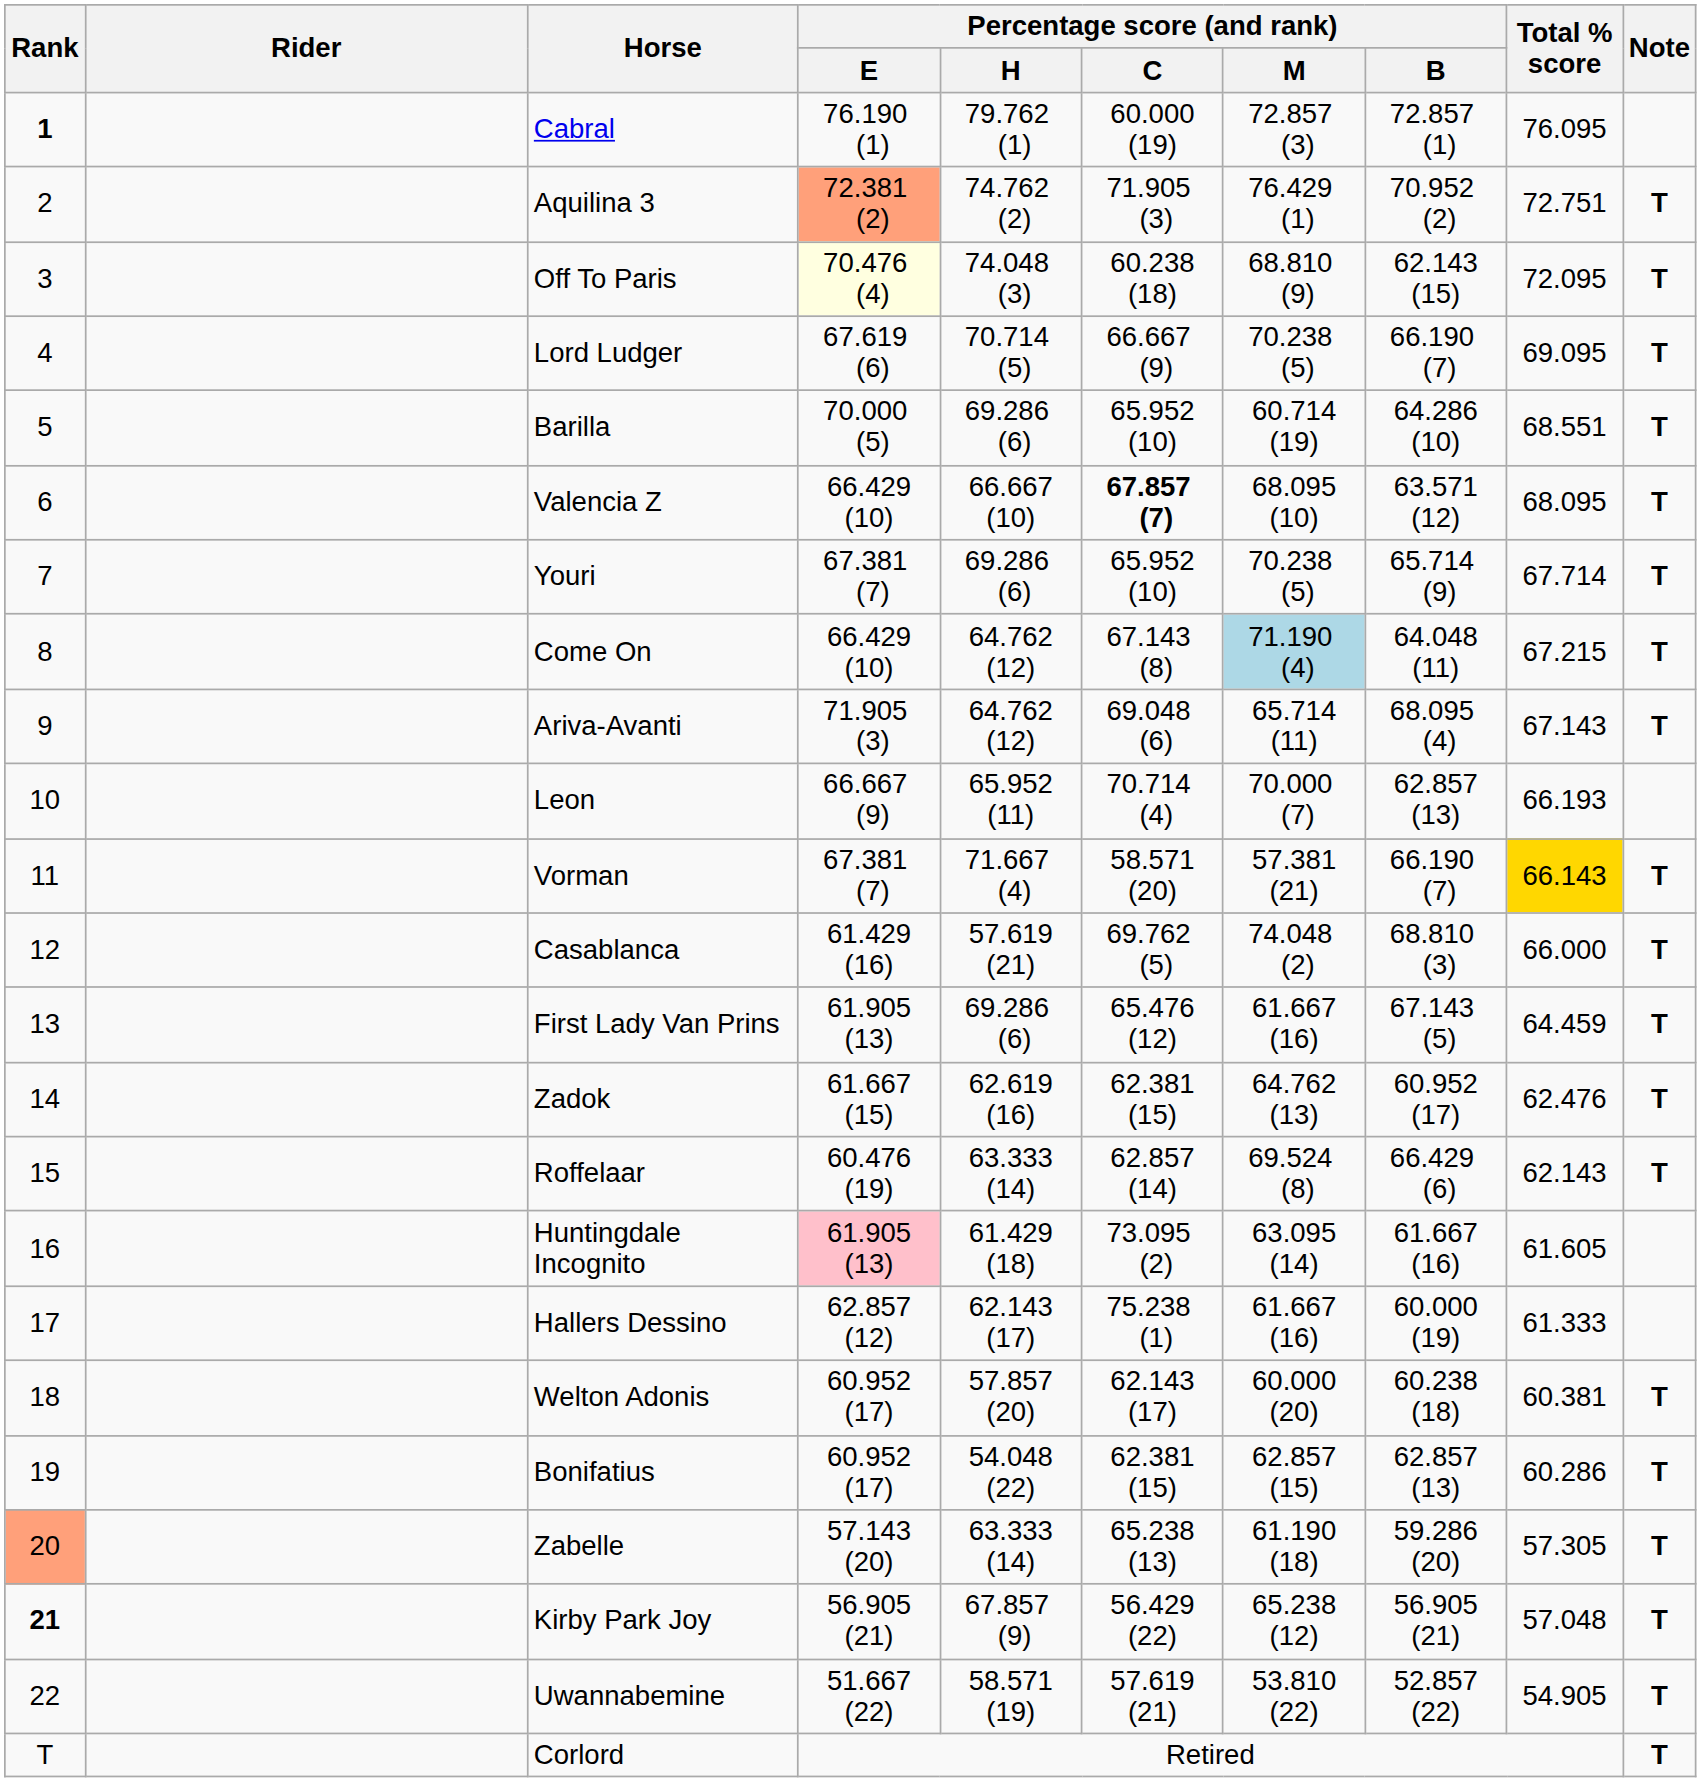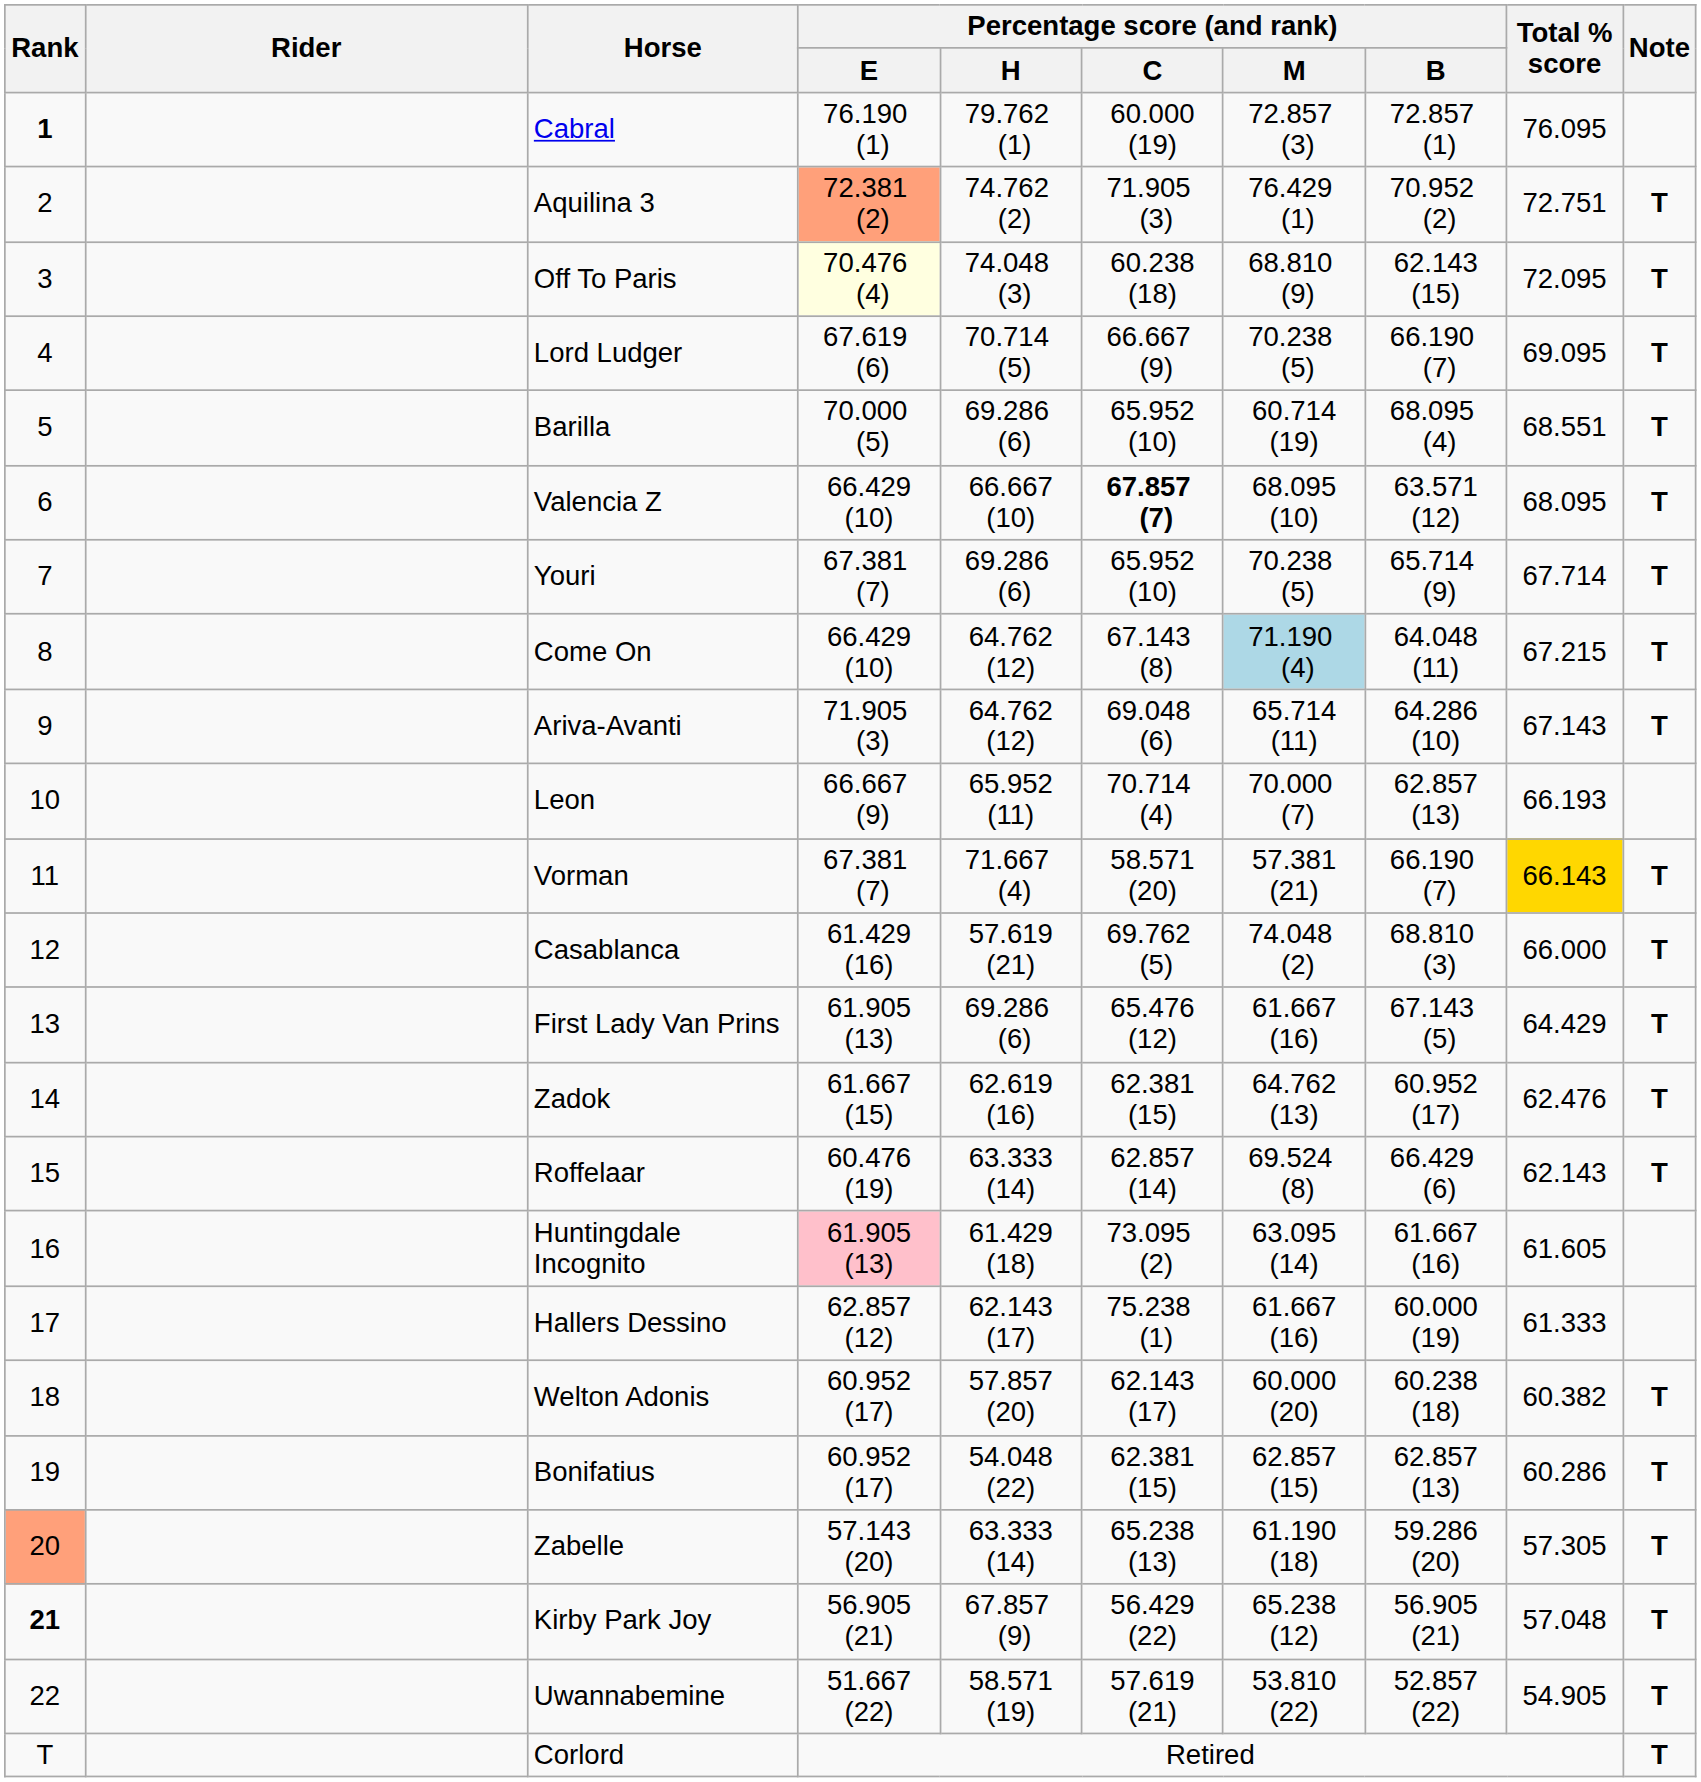 <table class="wikitable" style="text-align:center">
 <tr>
 <th rowspan=2>Rank</th>
 <th rowspan=2 width=250>Rider</th>
 <th rowspan=2 width=150>Horse</th>
 <th colspan=5>Percentage score (and rank)</th>
 <th rowspan=2 width=60>Total % score</th>
 <th rowspan=2>Note</th>
 </tr>
 <tr>
 <th width=75>E</th>
 <th width=75>H</th>
 <th width=75>C</th>
 <th width=75>M</th>
 <th width=75>B</th>
 </tr>
 <tr>
 <td><strong>1</strong></td>
 <td align=left></td>
 <td align=left><a href='#'>Cabral</a></td>
 <td>76.190   (1)</td>
 <td>79.762   (1)</td>
 <td>60.000 (19)</td>
 <td>72.857   (3)</td>
 <td>72.857   (1)</td>
 <td>76.095</td>
 <td></td>
 </tr>
 <tr>
 <td>2</td>
 <td align=left></td>
 <td align=left>Aquilina 3</td>
 <td style="background: lightsalmon;">72.381   (2)</td>
 <td>74.762   (2)</td>
 <td>71.905   (3)</td>
 <td>76.429   (1)</td>
 <td>70.952   (2)</td>
 <td>72.751</td>
 <td><strong>T</strong></td>
 </tr>
 <tr>
 <td>3</td>
 <td align=left></td>
 <td align=left>Off To Paris</td>
 <td style="background: lightyellow;">70.476   (4)</td>
 <td>74.048   (3)</td>
 <td>60.238 (18)</td>
 <td>68.810   (9)</td>
 <td>62.143 (15)</td>
 <td>72.095</td>
 <td><strong>T</strong></td>
 </tr>
 <tr>
 <td>4</td>
 <td align=left></td>
 <td align=left>Lord Ludger</td>
 <td>67.619   (6)</td>
 <td>70.714   (5)</td>
 <td>66.667   (9)</td>
 <td>70.238   (5)</td>
 <td>66.190   (7)</td>
 <td>69.095</td>
 <td><strong>T</strong></td>
 </tr>
 <tr>
 <td>5</td>
 <td align=left></td>
 <td align=left>Barilla</td>
 <td>70.000   (5)</td>
 <td>69.286   (6)</td>
 <td>65.952 (10)</td>
 <td>60.714 (19)</td>
-<td>64.286 (10)</td>
+<td>68.095   (4)</td>
 <td>68.551</td>
 <td><strong>T</strong></td>
 </tr>
 <tr>
 <td>6</td>
 <td align=left></td>
 <td align=left>Valencia Z</td>
 <td>66.429 (10)</td>
 <td>66.667 (10)</td>
 <td><strong>67.857   (7)</strong></td>
 <td>68.095 (10)</td>
 <td>63.571 (12)</td>
 <td>68.095</td>
 <td><strong>T</strong></td>
 </tr>
 <tr>
 <td>7</td>
 <td align=left></td>
 <td align=left>Youri</td>
 <td>67.381   (7)</td>
 <td>69.286   (6)</td>
 <td>65.952 (10)</td>
 <td>70.238   (5)</td>
 <td>65.714   (9)</td>
 <td>67.714</td>
 <td><strong>T</strong></td>
 </tr>
 <tr>
 <td>8</td>
 <td align=left></td>
 <td align=left>Come On</td>
 <td>66.429 (10)</td>
 <td>64.762 (12)</td>
 <td>67.143   (8)</td>
 <td style="background: lightblue;">71.190   (4)</td>
 <td>64.048 (11)</td>
 <td>67.215</td>
 <td><strong>T</strong></td>
 </tr>
 <tr>
 <td>9</td>
 <td align=left></td>
 <td align=left>Ariva-Avanti</td>
 <td>71.905   (3)</td>
 <td>64.762 (12)</td>
 <td>69.048   (6)</td>
 <td>65.714 (11)</td>
-<td>68.095   (4)</td>
+<td>64.286 (10)</td>
 <td>67.143</td>
 <td><strong>T</strong></td>
 </tr>
 <tr>
 <td>10</td>
 <td align=left></td>
 <td align=left>Leon</td>
 <td>66.667   (9)</td>
 <td>65.952 (11)</td>
 <td>70.714   (4)</td>
 <td>70.000   (7)</td>
 <td>62.857 (13)</td>
 <td>66.193</td>
 <td></td>
 </tr>
 <tr>
 <td>11</td>
 <td align=left></td>
 <td align=left>Vorman</td>
 <td>67.381   (7)</td>
 <td>71.667   (4)</td>
 <td>58.571 (20)</td>
 <td>57.381 (21)</td>
 <td>66.190   (7)</td>
 <td style="background: gold;">66.143</td>
 <td><strong>T</strong></td>
 </tr>
 <tr>
 <td>12</td>
 <td align=left></td>
 <td align=left>Casablanca</td>
 <td>61.429 (16)</td>
 <td>57.619 (21)</td>
 <td>69.762   (5)</td>
 <td>74.048   (2)</td>
 <td>68.810   (3)</td>
 <td>66.000</td>
 <td><strong>T</strong></td>
 </tr>
 <tr>
 <td>13</td>
 <td align=left></td>
 <td align=left>First Lady Van Prins</td>
 <td>61.905 (13)</td>
 <td>69.286   (6)</td>
 <td>65.476 (12)</td>
 <td>61.667 (16)</td>
 <td>67.143   (5)</td>
-<td>64.459</td>
+<td>64.429</td>
 <td><strong>T</strong></td>
 </tr>
 <tr>
 <td>14</td>
 <td align=left></td>
 <td align=left>Zadok</td>
 <td>61.667 (15)</td>
 <td>62.619 (16)</td>
 <td>62.381 (15)</td>
 <td>64.762 (13)</td>
 <td>60.952 (17)</td>
 <td>62.476</td>
 <td><strong>T</strong></td>
 </tr>
 <tr>
 <td>15</td>
 <td align=left></td>
 <td align=left>Roffelaar</td>
 <td>60.476 (19)</td>
 <td>63.333 (14)</td>
 <td>62.857 (14)</td>
 <td>69.524   (8)</td>
 <td>66.429   (6)</td>
 <td>62.143</td>
 <td><strong>T</strong></td>
 </tr>
 <tr>
 <td>16</td>
 <td align=left></td>
 <td align=left>Huntingdale Incognito</td>
 <td style="background: pink;">61.905 (13)</td>
 <td>61.429 (18)</td>
 <td>73.095   (2)</td>
 <td>63.095 (14)</td>
 <td>61.667 (16)</td>
 <td>61.605</td>
 <td></td>
 </tr>
 <tr>
 <td>17</td>
 <td align=left></td>
 <td align=left>Hallers Dessino</td>
 <td>62.857 (12)</td>
 <td>62.143 (17)</td>
 <td>75.238   (1)</td>
 <td>61.667 (16)</td>
 <td>60.000 (19)</td>
 <td>61.333</td>
 <td></td>
 </tr>
 <tr>
 <td>18</td>
 <td align=left></td>
 <td align=left>Welton Adonis</td>
 <td>60.952 (17)</td>
 <td>57.857 (20)</td>
 <td>62.143 (17)</td>
 <td>60.000 (20)</td>
 <td>60.238 (18)</td>
-<td>60.381</td>
+<td>60.382</td>
 <td><strong>T</strong></td>
 </tr>
 <tr>
 <td>19</td>
 <td align=left></td>
 <td align=left>Bonifatius</td>
 <td>60.952 (17)</td>
 <td>54.048 (22)</td>
 <td>62.381 (15)</td>
 <td>62.857 (15)</td>
 <td>62.857 (13)</td>
 <td>60.286</td>
 <td><strong>T</strong></td>
 </tr>
 <tr>
 <td style="background: lightsalmon;">20</td>
 <td align=left></td>
 <td align=left>Zabelle</td>
 <td>57.143 (20)</td>
 <td>63.333 (14)</td>
 <td>65.238 (13)</td>
 <td>61.190 (18)</td>
 <td>59.286 (20)</td>
 <td>57.305</td>
 <td><strong>T</strong></td>
 </tr>
 <tr>
 <td><strong>21</strong></td>
 <td align=left></td>
 <td align=left>Kirby Park Joy</td>
 <td>56.905 (21)</td>
 <td>67.857   (9)</td>
 <td>56.429 (22)</td>
 <td>65.238 (12)</td>
 <td>56.905 (21)</td>
 <td>57.048</td>
 <td><strong>T</strong></td>
 </tr>
 <tr>
 <td>22</td>
 <td align=left></td>
 <td align=left>Uwannabemine</td>
 <td>51.667 (22)</td>
 <td>58.571 (19)</td>
 <td>57.619 (21)</td>
 <td>53.810 (22)</td>
 <td>52.857 (22)</td>
 <td>54.905</td>
 <td><strong>T</strong></td>
 </tr>
 <tr>
 <td>T</td>
 <td align=left></td>
 <td align=left>Corlord</td>
 <td colspan=6>Retired</td>
 <td><strong>T</strong></td>
 </tr>
 </table>
